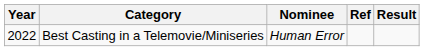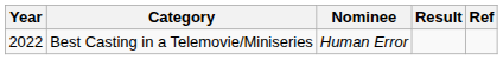 <table class="wikitable sortable">
 <tr>
 <th>Year</th>
 <th>Category</th>
 <th>Nominee</th>
+<th>Result</th>
 <th>Ref</th>
-<th>Result</th>
 </tr>
 <tr>
 <td>2022</td>
 <td>Best Casting in a Telemovie/Miniseries</td>
 <td><em>Human Error</em></td>
 <td></td>
 <td></td>
 </tr>
 </table>
